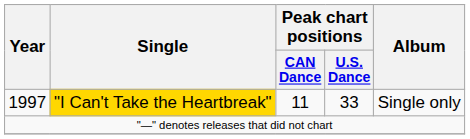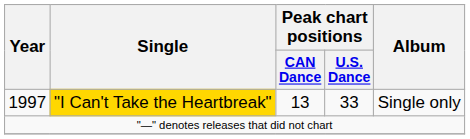 <table class="wikitable" style="text-align:center;">
 <tr>
 <th rowspan="2">Year</th>
 <th rowspan="2">Single</th>
 <th colspan="2">Peak chart positions</th>
 <th rowspan="2">Album</th>
 </tr>
 <tr style="font-size:smaller;">
 <th width="35"><a href='#'>CAN<br>Dance</a><br></th>
 <th width="35"><a href='#'>U.S.<br>Dance</a></th>
 </tr>
 <tr>
 <td>1997</td>
 <td align="left" style="background: gold;">"I Can't Take the Heartbreak"</td>
-<td>11</td>
+<td>13</td>
 <td>33</td>
 <td align="left">Single only</td>
 </tr>
 <tr>
 <td colspan="15" style="font-size:8pt">"—" denotes releases that did not chart</td>
 </tr>
 <tr>
 </tr>
 </table>
